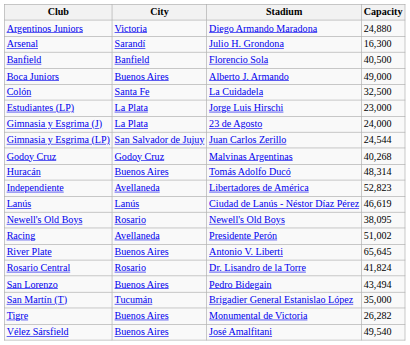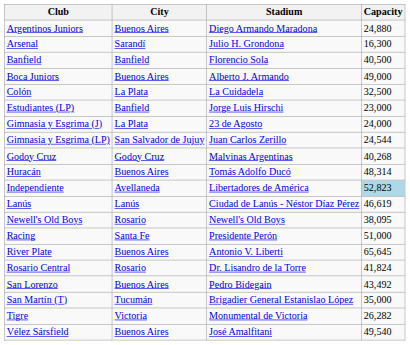 <table class="wikitable sortable">
 <tr>
 <th>Club</th>
 <th>City</th>
 <th>Stadium</th>
 <th>Capacity</th>
 </tr>
 <tr>
 <td><a href='#'>Argentinos Juniors</a></td>
-<td><a href='#'>Victoria</a></td>
+<td><a href='#'>Buenos Aires</a></td>
 <td><a href='#'>Diego Armando Maradona</a></td>
 <td>24,880</td>
 </tr>
 <tr>
 <td><a href='#'>Arsenal</a></td>
 <td><a href='#'>Sarandí</a></td>
 <td><a href='#'>Julio H. Grondona</a></td>
 <td>16,300</td>
 </tr>
 <tr>
 <td><a href='#'>Banfield</a></td>
 <td><a href='#'>Banfield</a></td>
 <td><a href='#'>Florencio Sola</a></td>
 <td>40,500</td>
 </tr>
 <tr>
 <td><a href='#'>Boca Juniors</a></td>
 <td><a href='#'>Buenos Aires</a></td>
 <td><a href='#'>Alberto J. Armando</a></td>
 <td>49,000</td>
 </tr>
 <tr>
 <td><a href='#'>Colón</a></td>
-<td><a href='#'>Santa Fe</a></td>
+<td><a href='#'>La Plata</a></td>
 <td><a href='#'>La Cuidadela</a></td>
 <td>32,500</td>
 </tr>
 <tr>
 <td><a href='#'>Estudiantes (LP)</a></td>
-<td><a href='#'>La Plata</a></td>
+<td><a href='#'>Banfield</a></td>
 <td><a href='#'>Jorge Luis Hirschi</a></td>
 <td>23,000</td>
 </tr>
 <tr>
 <td><a href='#'>Gimnasia y Esgrima (J)</a></td>
 <td><a href='#'>La Plata</a></td>
 <td><a href='#'>23 de Agosto</a></td>
 <td>24,000</td>
 </tr>
 <tr>
 <td><a href='#'>Gimnasia y Esgrima (LP)</a></td>
 <td><a href='#'>San Salvador de Jujuy</a></td>
 <td><a href='#'>Juan Carlos Zerillo</a></td>
 <td>24,544</td>
 </tr>
 <tr>
 <td><a href='#'>Godoy Cruz</a></td>
 <td><a href='#'>Godoy Cruz</a></td>
 <td><a href='#'>Malvinas Argentinas</a></td>
 <td>40,268</td>
 </tr>
 <tr>
 <td><a href='#'>Huracán</a></td>
 <td><a href='#'>Buenos Aires</a></td>
 <td><a href='#'>Tomás Adolfo Ducó</a></td>
 <td>48,314</td>
 </tr>
 <tr>
 <td><a href='#'>Independiente</a></td>
 <td><a href='#'>Avellaneda</a></td>
 <td><a href='#'>Libertadores de América</a></td>
-<td>52,823</td>
+<td style="background: lightblue;">52,823</td>
 </tr>
 <tr>
 <td><a href='#'>Lanús</a></td>
 <td><a href='#'>Lanús</a></td>
 <td><a href='#'>Ciudad de Lanús - Néstor Díaz Pérez</a></td>
 <td>46,619</td>
 </tr>
 <tr>
 <td><a href='#'>Newell's Old Boys</a></td>
 <td><a href='#'>Rosario</a></td>
 <td><a href='#'>Newell's Old Boys</a></td>
 <td>38,095</td>
 </tr>
 <tr>
 <td><a href='#'>Racing</a></td>
-<td><a href='#'>Avellaneda</a></td>
+<td><a href='#'>Santa Fe</a></td>
 <td><a href='#'>Presidente Perón</a></td>
-<td>51,002</td>
+<td>51,000</td>
 </tr>
 <tr>
 <td><a href='#'>River Plate</a></td>
 <td><a href='#'>Buenos Aires</a></td>
 <td><a href='#'>Antonio V. Liberti</a></td>
 <td>65,645</td>
 </tr>
 <tr>
 <td><a href='#'>Rosario Central</a></td>
 <td><a href='#'>Rosario</a></td>
 <td><a href='#'>Dr. Lisandro de la Torre</a></td>
 <td>41,824</td>
 </tr>
 <tr>
 <td><a href='#'>San Lorenzo</a></td>
 <td><a href='#'>Buenos Aires</a></td>
 <td><a href='#'>Pedro Bidegain</a></td>
-<td>43,494</td>
+<td>43,492</td>
 </tr>
 <tr>
 <td><a href='#'>San Martín (T)</a></td>
 <td><a href='#'>Tucumán</a></td>
 <td><a href='#'>Brigadier General Estanislao López</a></td>
 <td>35,000</td>
 </tr>
 <tr>
 <td><a href='#'>Tigre</a></td>
-<td><a href='#'>Buenos Aires</a></td>
+<td><a href='#'>Victoria</a></td>
 <td><a href='#'>Monumental de Victoria</a></td>
 <td>26,282</td>
 </tr>
 <tr>
 <td><a href='#'>Vélez Sársfield</a></td>
 <td><a href='#'>Buenos Aires</a></td>
 <td><a href='#'>José Amalfitani</a></td>
 <td>49,540</td>
 </tr>
 </table>
